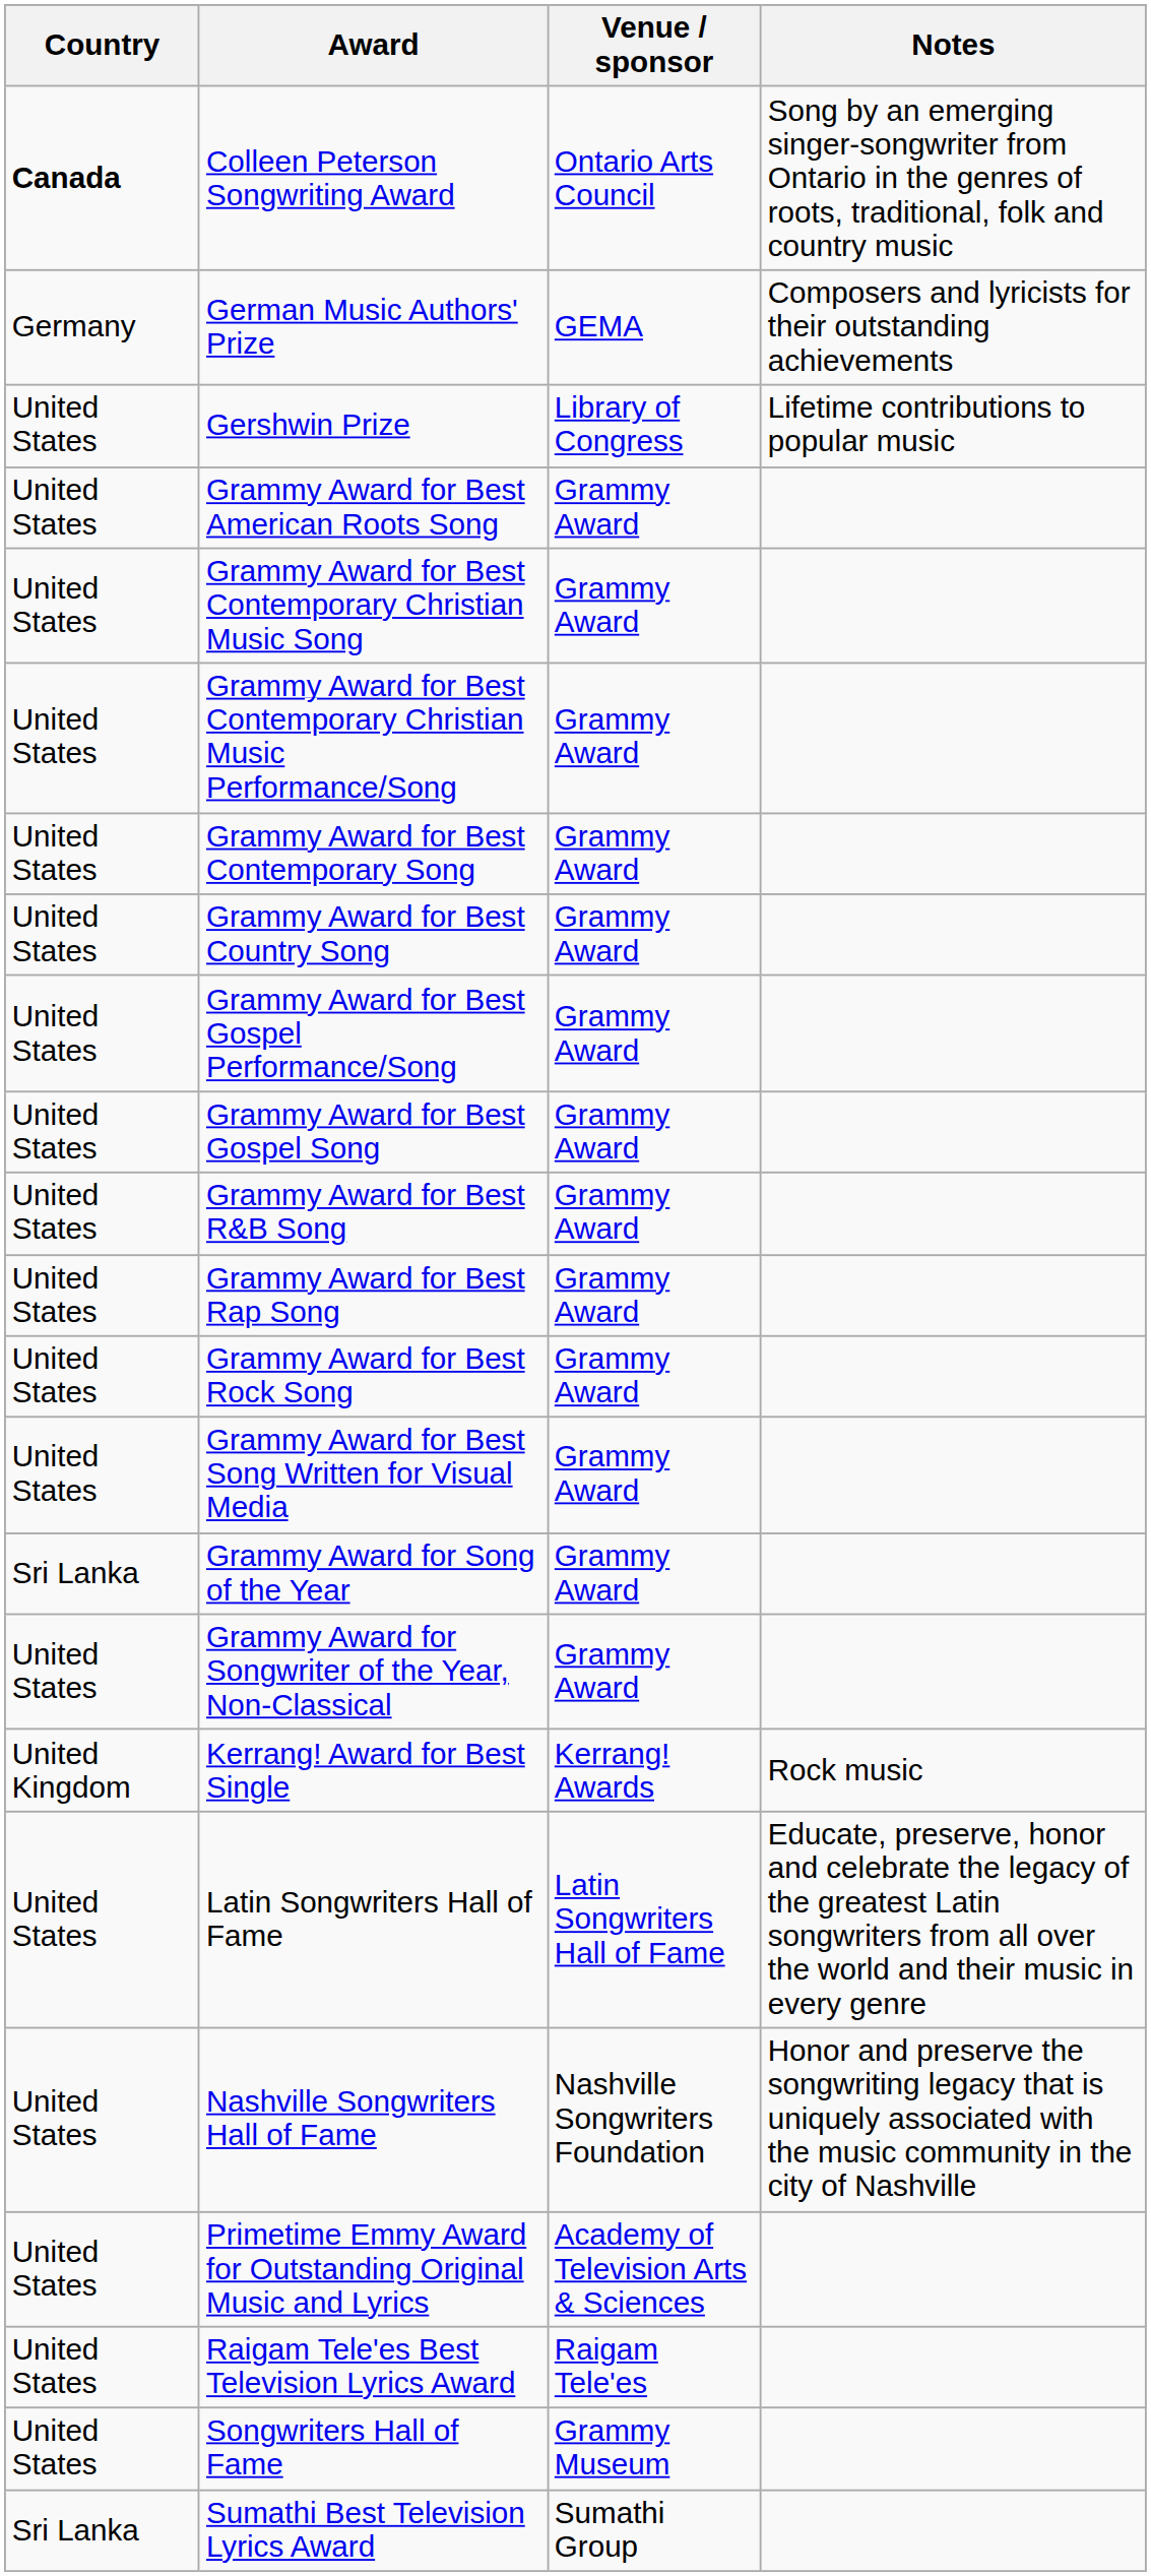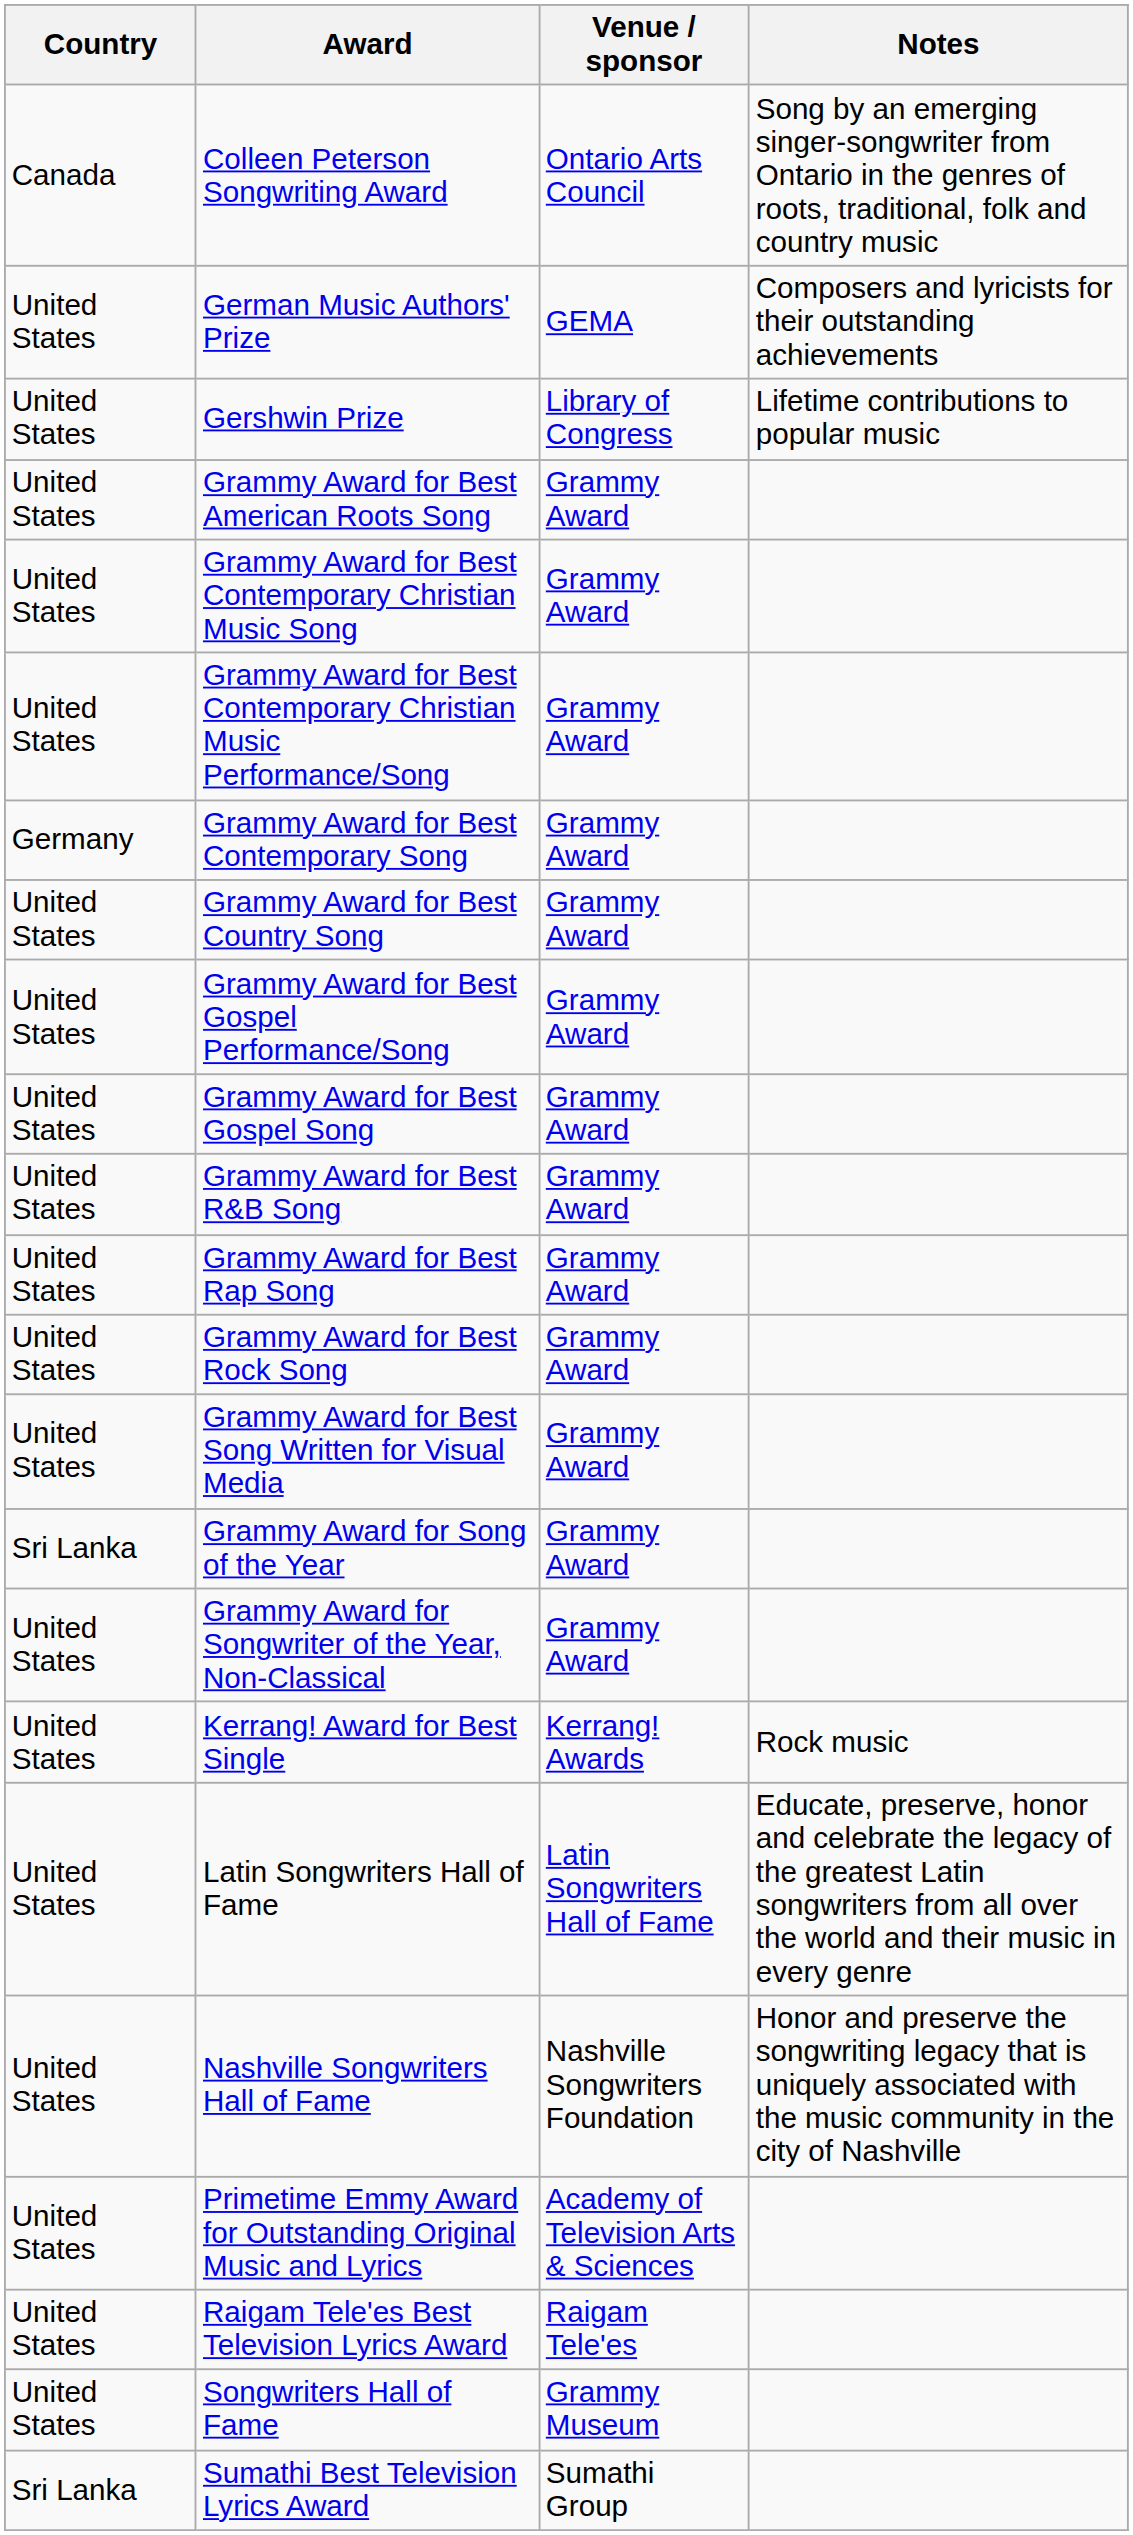 <table class="wikitable sortable">
 <tr>
 <th style="width:6em;">Country</th>
 <th>Award</th>
 <th>Venue / sponsor</th>
 <th>Notes</th>
 </tr>
 <tr>
-<td><strong>Canada</strong></td>
+<td>Canada</td>
 <td><a href='#'>Colleen Peterson Songwriting Award</a></td>
 <td><a href='#'>Ontario Arts Council</a></td>
 <td>Song by an emerging singer-songwriter from Ontario in the genres of roots, traditional, folk and country music</td>
 </tr>
 <tr>
-<td>Germany</td>
+<td>United States</td>
 <td><a href='#'>German Music Authors' Prize</a></td>
 <td><a href='#'>GEMA</a></td>
 <td>Composers and lyricists for their outstanding achievements</td>
 </tr>
 <tr>
 <td>United States</td>
 <td><a href='#'>Gershwin Prize</a></td>
 <td><a href='#'>Library of Congress</a></td>
 <td>Lifetime contributions to popular music</td>
 </tr>
 <tr>
 <td>United States</td>
 <td><a href='#'>Grammy Award for Best American Roots Song</a></td>
 <td><a href='#'>Grammy Award</a></td>
 <td></td>
 </tr>
 <tr>
 <td>United States</td>
 <td><a href='#'>Grammy Award for Best Contemporary Christian Music Song</a></td>
 <td><a href='#'>Grammy Award</a></td>
 <td></td>
 </tr>
 <tr>
 <td>United States</td>
 <td><a href='#'>Grammy Award for Best Contemporary Christian Music Performance/Song</a></td>
 <td><a href='#'>Grammy Award</a></td>
 <td></td>
 </tr>
 <tr>
-<td>United States</td>
+<td>Germany</td>
 <td><a href='#'>Grammy Award for Best Contemporary Song</a></td>
 <td><a href='#'>Grammy Award</a></td>
 <td></td>
 </tr>
 <tr>
 <td>United States</td>
 <td><a href='#'>Grammy Award for Best Country Song</a></td>
 <td><a href='#'>Grammy Award</a></td>
 <td></td>
 </tr>
 <tr>
 <td>United States</td>
 <td><a href='#'>Grammy Award for Best Gospel Performance/Song</a></td>
 <td><a href='#'>Grammy Award</a></td>
 <td></td>
 </tr>
 <tr>
 <td>United States</td>
 <td><a href='#'>Grammy Award for Best Gospel Song</a></td>
 <td><a href='#'>Grammy Award</a></td>
 <td></td>
 </tr>
 <tr>
 <td>United States</td>
 <td><a href='#'>Grammy Award for Best R&B Song</a></td>
 <td><a href='#'>Grammy Award</a></td>
 <td></td>
 </tr>
 <tr>
 <td>United States</td>
 <td><a href='#'>Grammy Award for Best Rap Song</a></td>
 <td><a href='#'>Grammy Award</a></td>
 <td></td>
 </tr>
 <tr>
 <td>United States</td>
 <td><a href='#'>Grammy Award for Best Rock Song</a></td>
 <td><a href='#'>Grammy Award</a></td>
 <td></td>
 </tr>
 <tr>
 <td>United States</td>
 <td><a href='#'>Grammy Award for Best Song Written for Visual Media</a></td>
 <td><a href='#'>Grammy Award</a></td>
 <td></td>
 </tr>
 <tr>
 <td>Sri Lanka</td>
 <td><a href='#'>Grammy Award for Song of the Year</a></td>
 <td><a href='#'>Grammy Award</a></td>
 <td></td>
 </tr>
 <tr>
 <td>United States</td>
 <td><a href='#'>Grammy Award for Songwriter of the Year, Non-Classical</a></td>
 <td><a href='#'>Grammy Award</a></td>
 <td></td>
 </tr>
 <tr>
-<td>United Kingdom</td>
+<td>United States</td>
 <td><a href='#'>Kerrang! Award for Best Single</a></td>
 <td><a href='#'>Kerrang! Awards</a></td>
 <td>Rock music</td>
 </tr>
 <tr>
 <td>United States</td>
 <td>Latin Songwriters Hall of Fame</td>
 <td><a href='#'>Latin Songwriters Hall of Fame</a></td>
 <td>Educate, preserve, honor and celebrate the legacy of the greatest Latin songwriters from all over the world and their music in every genre</td>
 </tr>
 <tr>
 <td>United States</td>
 <td><a href='#'>Nashville Songwriters Hall of Fame</a></td>
 <td>Nashville Songwriters Foundation</td>
 <td>Honor and preserve the songwriting legacy that is uniquely associated with the music community in the city of Nashville</td>
 </tr>
 <tr>
 <td>United States</td>
 <td><a href='#'>Primetime Emmy Award for Outstanding Original Music and Lyrics</a></td>
 <td><a href='#'>Academy of Television Arts & Sciences</a></td>
 <td></td>
 </tr>
 <tr>
 <td>United States</td>
 <td><a href='#'>Raigam Tele'es Best Television Lyrics Award</a></td>
 <td><a href='#'>Raigam Tele'es</a></td>
 <td></td>
 </tr>
 <tr>
 <td>United States</td>
 <td><a href='#'>Songwriters Hall of Fame</a></td>
 <td><a href='#'>Grammy Museum</a></td>
 <td></td>
 </tr>
 <tr>
 <td>Sri Lanka</td>
 <td><a href='#'>Sumathi Best Television Lyrics Award</a></td>
 <td>Sumathi Group</td>
 <td></td>
 </tr>
 </table>
